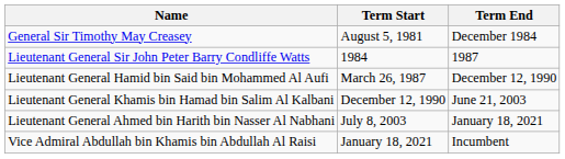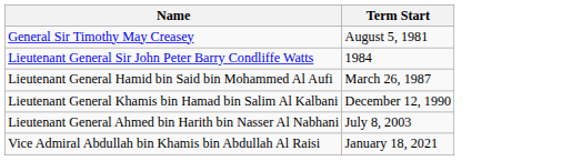 <table class="wikitable">
 <tr>
 <th>Name</th>
 <th>Term Start</th>
-<th>Term End</th>
 </tr>
 <tr>
 <td><a href='#'>General Sir Timothy May Creasey</a></td>
 <td>August 5, 1981</td>
-<td>December 1984</td>
 </tr>
 <tr>
 <td><a href='#'>Lieutenant General Sir John Peter Barry Condliffe Watts</a></td>
 <td>1984</td>
-<td>1987</td>
 </tr>
 <tr>
 <td>Lieutenant General Hamid bin Said bin Mohammed Al Aufi</td>
 <td>March 26, 1987</td>
-<td>December 12, 1990</td>
 </tr>
 <tr>
 <td>Lieutenant General Khamis bin Hamad bin Salim Al Kalbani</td>
 <td>December 12, 1990</td>
-<td>June 21, 2003</td>
 </tr>
 <tr>
 <td>Lieutenant General Ahmed bin Harith bin Nasser Al Nabhani</td>
 <td>July 8, 2003</td>
-<td>January 18, 2021</td>
 </tr>
 <tr>
 <td>Vice Admiral Abdullah bin Khamis bin Abdullah Al Raisi</td>
 <td>January 18, 2021</td>
-<td>Incumbent</td>
 </tr>
 </table>
